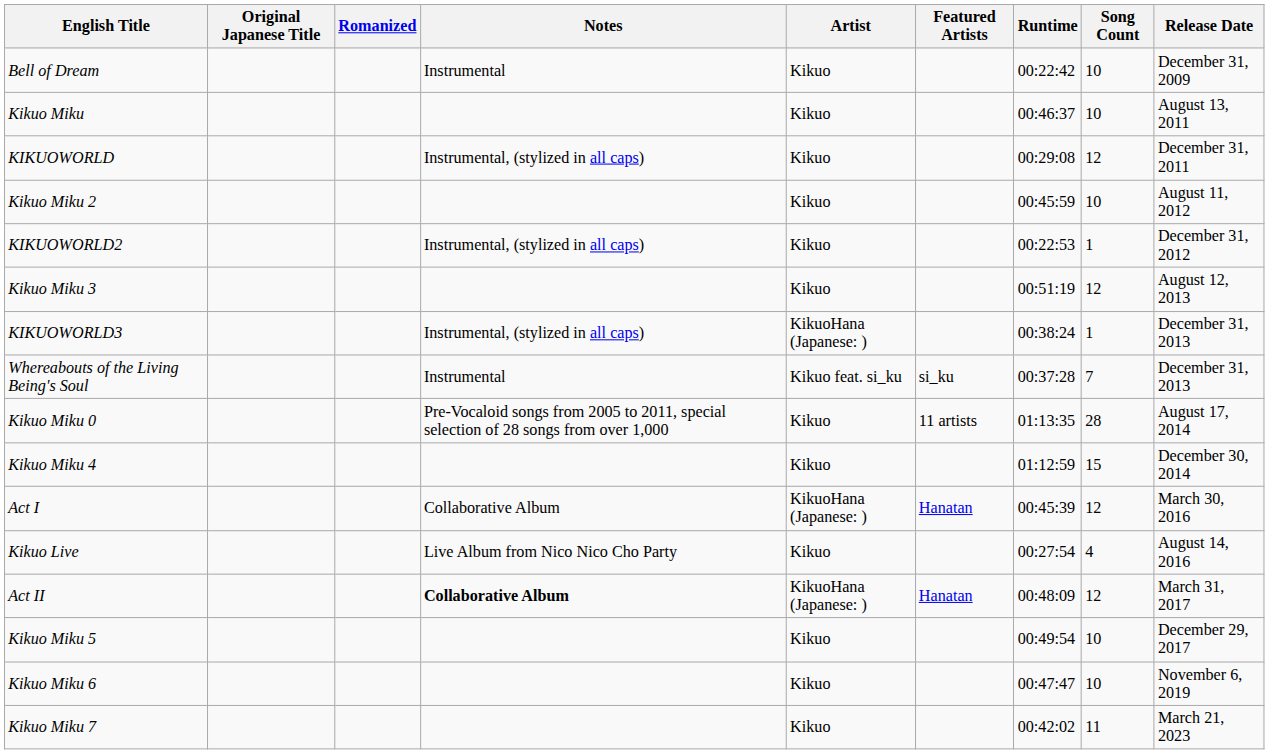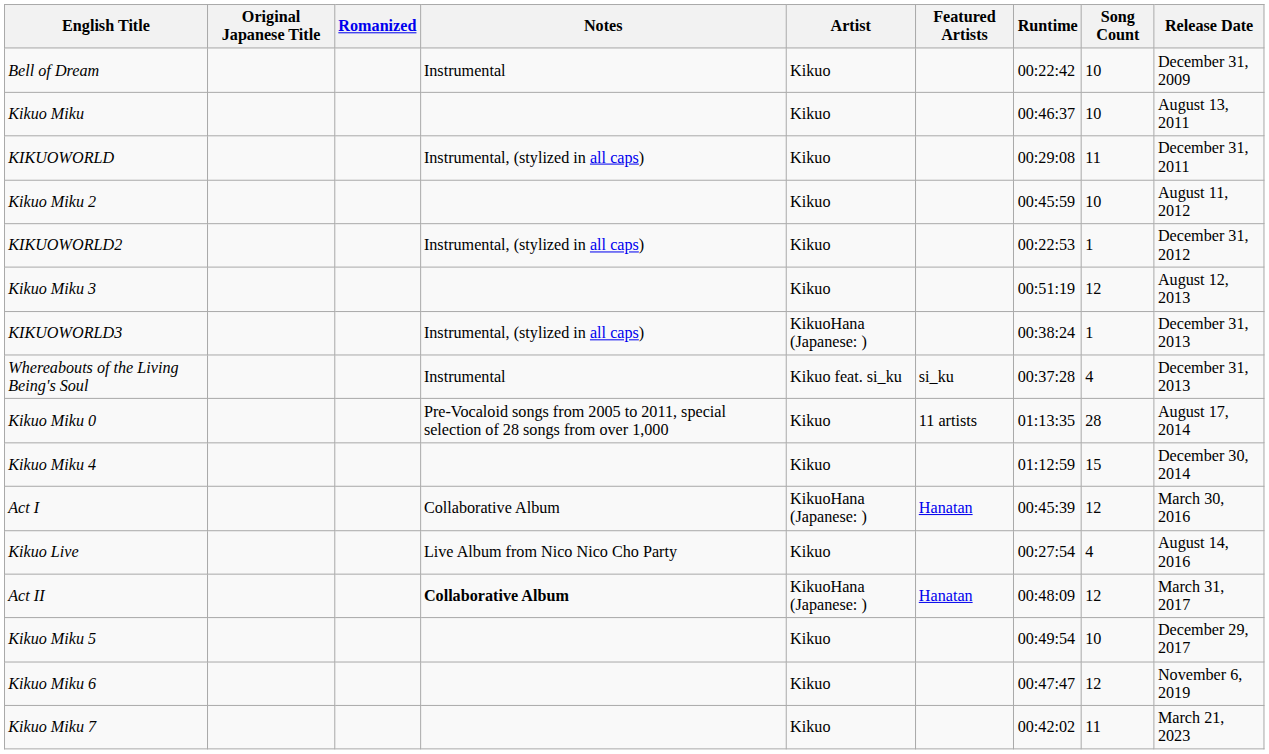 <table class="wikitable sortable">
 <tr>
 <th>English Title</th>
 <th>Original Japanese Title</th>
 <th><a href='#'>Romanized</a></th>
 <th>Notes</th>
 <th>Artist</th>
 <th>Featured Artists</th>
 <th>Runtime</th>
 <th>Song Count</th>
 <th>Release Date</th>
 </tr>
 <tr>
 <td><em>Bell of Dream</em></td>
 <td></td>
 <td></td>
 <td>Instrumental</td>
 <td>Kikuo</td>
 <td></td>
 <td>00:22:42</td>
 <td>10</td>
 <td>December 31, 2009</td>
 </tr>
 <tr>
 <td><em>Kikuo Miku</em></td>
 <td><em></em></td>
 <td></td>
 <td></td>
 <td>Kikuo</td>
 <td></td>
 <td>00:46:37</td>
 <td>10</td>
 <td>August 13, 2011</td>
 </tr>
 <tr>
 <td><em>KIKUOWORLD</em></td>
 <td><em></em></td>
 <td></td>
 <td>Instrumental, (stylized in <a href='#'>all caps</a>)</td>
 <td>Kikuo</td>
 <td></td>
 <td>00:29:08</td>
-<td>12</td>
+<td>11</td>
 <td>December 31, 2011</td>
 </tr>
 <tr>
 <td><em>Kikuo Miku 2</em></td>
 <td></td>
 <td></td>
 <td></td>
 <td>Kikuo</td>
 <td></td>
 <td>00:45:59</td>
 <td>10</td>
 <td>August 11, 2012</td>
 </tr>
 <tr>
 <td><em>KIKUOWORLD2</em></td>
 <td><em></em></td>
 <td></td>
 <td>Instrumental, (stylized in <a href='#'>all caps</a>)</td>
 <td>Kikuo</td>
 <td></td>
 <td>00:22:53</td>
 <td>1</td>
 <td>December 31, 2012</td>
 </tr>
 <tr>
 <td><em>Kikuo Miku 3</em></td>
 <td><em></em></td>
 <td></td>
 <td></td>
 <td>Kikuo</td>
 <td></td>
 <td>00:51:19</td>
 <td>12</td>
 <td>August 12, 2013</td>
 </tr>
 <tr>
 <td><em>KIKUOWORLD3</em></td>
 <td><em></em></td>
 <td></td>
 <td>Instrumental, (stylized in <a href='#'>all caps</a>)</td>
 <td>KikuoHana (Japanese: )</td>
 <td></td>
 <td>00:38:24</td>
 <td>1</td>
 <td>December 31, 2013</td>
 </tr>
 <tr>
 <td><em>Whereabouts of the Living Being's Soul</em></td>
 <td><em></em></td>
 <td></td>
 <td>Instrumental</td>
 <td>Kikuo feat. si_ku</td>
 <td>si_ku</td>
 <td>00:37:28</td>
-<td>7</td>
+<td>4</td>
 <td>December 31, 2013</td>
 </tr>
 <tr>
 <td><em>Kikuo Miku 0</em></td>
 <td><em></em></td>
 <td></td>
 <td>Pre-Vocaloid songs from 2005 to 2011, special selection of 28 songs from over 1,000</td>
 <td>Kikuo</td>
 <td>11 artists</td>
 <td>01:13:35</td>
 <td>28</td>
 <td>August 17, 2014</td>
 </tr>
 <tr>
 <td><em>Kikuo Miku 4</em></td>
 <td><em></em></td>
 <td></td>
 <td></td>
 <td>Kikuo</td>
 <td></td>
 <td>01:12:59</td>
 <td>15</td>
 <td>December 30, 2014</td>
 </tr>
 <tr>
 <td><em>Act I</em></td>
 <td><em></em></td>
 <td></td>
 <td>Collaborative Album</td>
 <td>KikuoHana (Japanese: )</td>
 <td><a href='#'>Hanatan</a></td>
 <td>00:45:39</td>
 <td>12</td>
 <td>March 30, 2016</td>
 </tr>
 <tr>
 <td><em>Kikuo Live</em></td>
 <td><em></em></td>
 <td></td>
 <td>Live Album from Nico Nico Cho Party</td>
 <td>Kikuo</td>
 <td></td>
 <td>00:27:54</td>
 <td>4</td>
 <td>August 14, 2016</td>
 </tr>
 <tr>
 <td><em>Act II</em></td>
 <td><em></em></td>
 <td></td>
 <td><strong>Collaborative Album</strong></td>
 <td>KikuoHana (Japanese: )</td>
 <td><a href='#'>Hanatan</a></td>
 <td>00:48:09</td>
 <td>12</td>
 <td>March 31, 2017</td>
 </tr>
 <tr>
 <td><em>Kikuo Miku 5</em></td>
 <td><em></em></td>
 <td></td>
 <td></td>
 <td>Kikuo</td>
 <td></td>
 <td>00:49:54</td>
 <td>10</td>
 <td>December 29, 2017</td>
 </tr>
 <tr>
 <td><em>Kikuo Miku 6</em></td>
 <td><em></em></td>
 <td></td>
 <td></td>
 <td>Kikuo</td>
 <td></td>
 <td>00:47:47</td>
-<td>10</td>
+<td>12</td>
 <td>November 6, 2019</td>
 </tr>
 <tr>
 <td><em>Kikuo Miku 7</em></td>
 <td><em></em></td>
 <td></td>
 <td></td>
 <td>Kikuo</td>
 <td></td>
 <td>00:42:02</td>
 <td>11</td>
 <td>March 21, 2023</td>
 </tr>
 </table>
